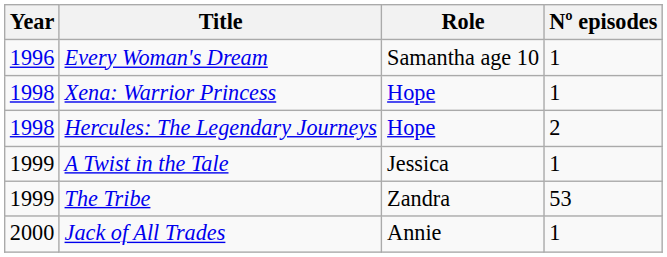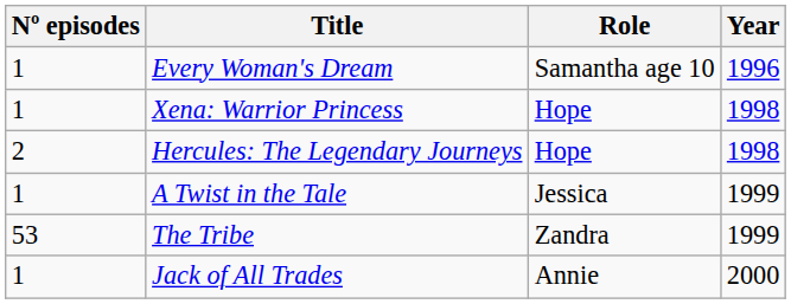 <table class="wikitable">
 <tr>
-<th>Year</th>
+<th>Nº episodes</th>
 <th>Title</th>
 <th>Role</th>
-<th>Nº episodes</th>
+<th>Year</th>
 </tr>
 <tr>
-<td><a href='#'>1996</a></td>
+<td>1</td>
 <td><em><a href='#'>Every Woman's Dream</a></em></td>
 <td>Samantha age 10</td>
-<td>1</td>
+<td><a href='#'>1996</a></td>
 </tr>
 <tr>
-<td><a href='#'>1998</a></td>
+<td>1</td>
 <td><em><a href='#'>Xena: Warrior Princess</a></em></td>
 <td><a href='#'>Hope</a></td>
-<td>1</td>
+<td><a href='#'>1998</a></td>
 </tr>
 <tr>
-<td><a href='#'>1998</a></td>
+<td>2</td>
 <td><em><a href='#'>Hercules: The Legendary Journeys</a></em></td>
 <td><a href='#'>Hope</a></td>
-<td>2</td>
+<td><a href='#'>1998</a></td>
 </tr>
 <tr>
-<td>1999</td>
+<td>1</td>
 <td><em><a href='#'>A Twist in the Tale</a></em></td>
 <td>Jessica</td>
-<td>1</td>
+<td>1999</td>
 </tr>
 <tr>
-<td>1999</td>
+<td>53</td>
 <td><em><a href='#'>The Tribe</a></em></td>
 <td>Zandra</td>
-<td>53</td>
+<td>1999</td>
 </tr>
 <tr>
-<td>2000</td>
+<td>1</td>
 <td><em><a href='#'>Jack of All Trades</a></em></td>
 <td>Annie</td>
-<td>1</td>
+<td>2000</td>
 </tr>
 </table>
